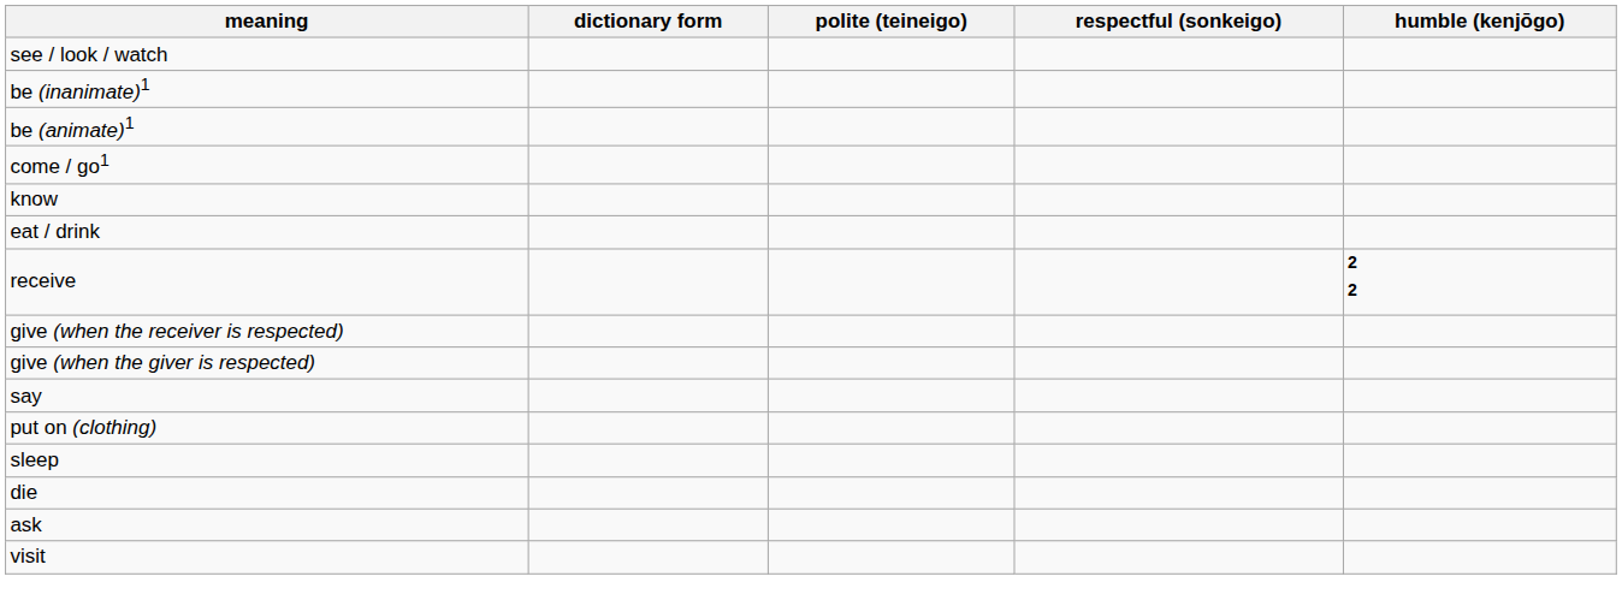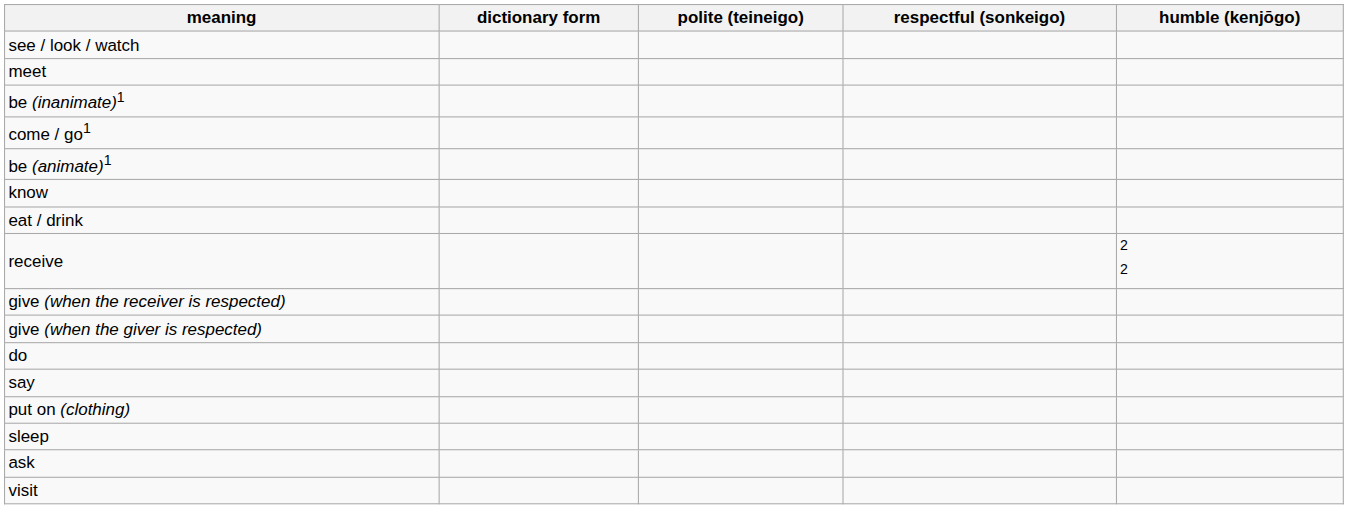 <table class="wikitable" style="width: 100%">
 <tr>
 <th>meaning</th>
 <th>dictionary form</th>
 <th>polite (teineigo)</th>
 <th>respectful (sonkeigo)</th>
 <th>humble (kenjōgo)</th>
 </tr>
 <tr>
 <td>see / look / watch</td>
 <td></td>
 <td></td>
 <td></td>
 <td></td>
 </tr>
 <tr>
-<td>be <em>(inanimate)</em><sup>1</sup></td>
+<td>meet</td>
 <td></td>
 <td></td>
 <td></td>
 <td></td>
 </tr>
 <tr>
-<td>be <em>(animate)</em><sup>1</sup></td>
+<td>be <em>(inanimate)</em><sup>1</sup></td>
 <td></td>
 <td></td>
 <td></td>
 <td></td>
 </tr>
 <tr>
 <td>come / go<sup>1</sup></td>
 <td><br></td>
 <td><br></td>
 <td></td>
 <td><br></td>
+</tr>
+<tr>
+<td>be <em>(animate)</em><sup>1</sup></td>
+<td></td>
+<td></td>
+<td></td>
+<td></td>
 </tr>
 <tr>
 <td>know</td>
 <td></td>
 <td></td>
 <td></td>
 <td></td>
 </tr>
 <tr>
 <td>eat / drink</td>
 <td><br></td>
 <td><br></td>
 <td></td>
 <td></td>
 </tr>
 <tr>
 <td>receive</td>
 <td></td>
 <td></td>
 <td></td>
-<td><strong><sup>2</sup><br><sup>2</sup></strong></td>
+<td><sup>2</sup><br><sup>2</sup></td>
 </tr>
 <tr>
 <td>give <em>(when the receiver is respected)</em></td>
 <td><br></td>
 <td></td>
 <td></td>
 <td></td>
 </tr>
 <tr>
 <td>give <em>(when the giver is respected)</em></td>
+<td></td>
+<td></td>
+<td></td>
+<td></td>
+</tr>
+<tr>
+<td>do</td>
 <td></td>
 <td></td>
 <td></td>
 <td></td>
 </tr>
 <tr>
 <td>say</td>
 <td></td>
 <td></td>
 <td></td>
 <td><br></td>
 </tr>
 <tr>
 <td>put on <em>(clothing)</em></td>
 <td></td>
 <td></td>
 <td></td>
 <td></td>
 </tr>
 <tr>
 <td>sleep</td>
 <td></td>
 <td></td>
 <td></td>
 <td></td>
 </tr>
 <tr>
-<td>die</td>
-<td></td>
-<td></td>
-<td></td>
-<td></td>
-</tr>
-<tr>
 <td>ask</td>
 <td><br></td>
 <td><br></td>
 <td></td>
 <td></td>
 </tr>
 <tr>
 <td>visit</td>
 <td></td>
 <td></td>
 <td></td>
 <td></td>
 </tr>
 </table>
